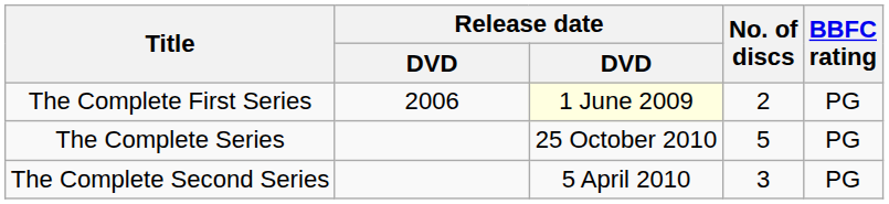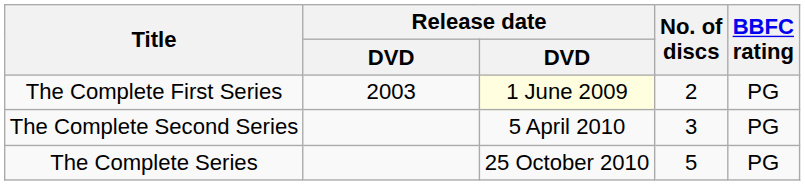 <table class="wikitable" style="text-align:center;">
 <tr>
 <th rowspan="2">Title</th>
 <th colspan="2">Release date</th>
 <th rowspan="2">No. of<br>discs</th>
 <th rowspan="2"><a href='#'>BBFC</a><br>rating</th>
 </tr>
 <tr>
 <th width="120">DVD<br></th>
 <th width="120">DVD<br></th>
 </tr>
 <tr>
 <td>The Complete First Series</td>
-<td>2006</td>
+<td>2003</td>
 <td style="background: lightyellow;">1 June 2009</td>
 <td>2</td>
+<td>PG</td>
+</tr>
+<tr>
+<td>The Complete Second Series</td>
+<td></td>
+<td>5 April 2010</td>
+<td>3</td>
 <td>PG</td>
 </tr>
 <tr>
 <td>The Complete Series</td>
 <td></td>
 <td>25 October 2010</td>
 <td>5</td>
 <td>PG</td>
 </tr>
-<tr>
-<td>The Complete Second Series</td>
-<td></td>
-<td>5 April 2010</td>
-<td>3</td>
-<td>PG</td>
-</tr>
 </table>
